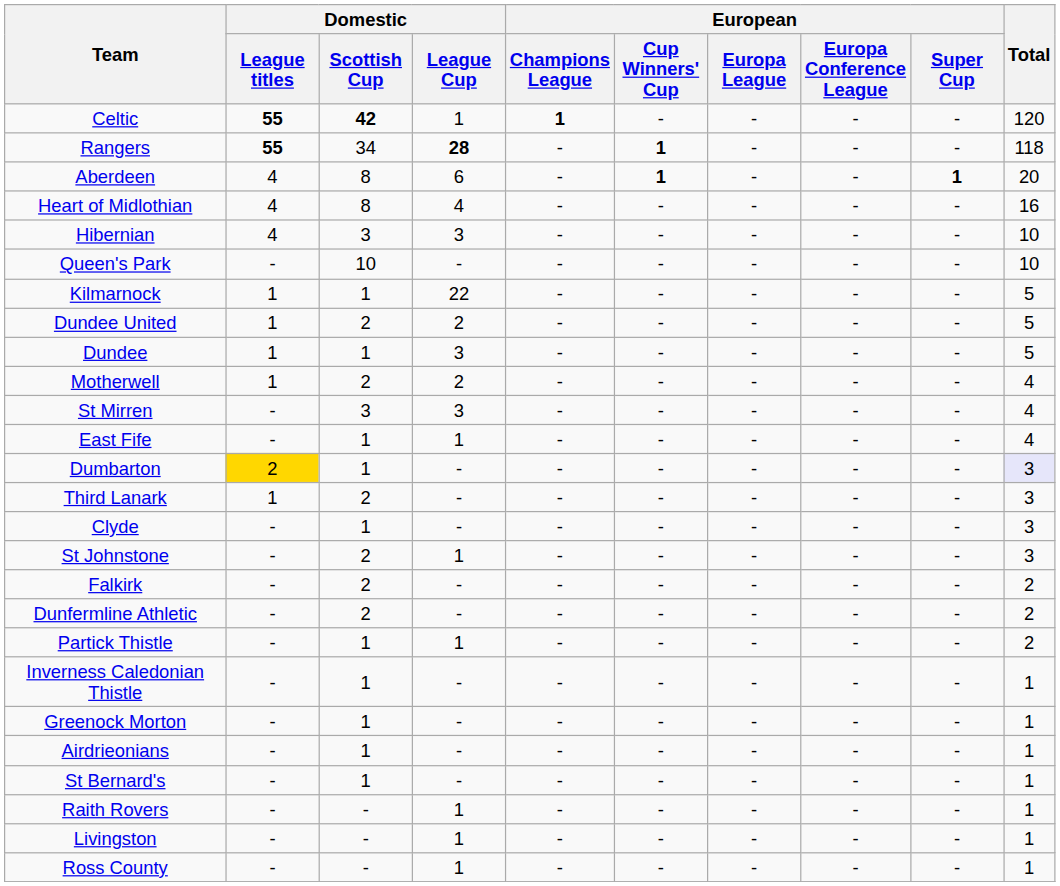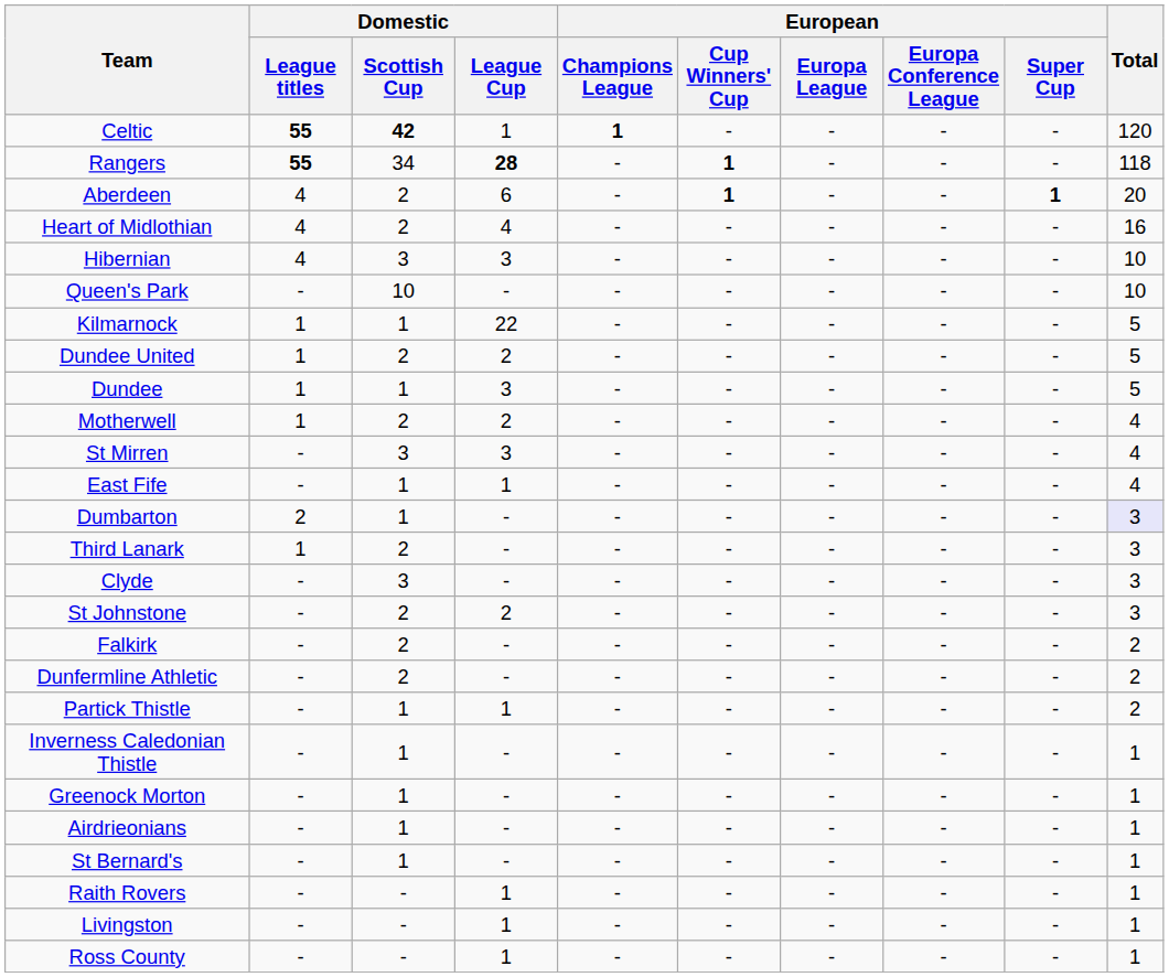 <table class="wikitable sortable sort-under-center" style="text-align: center; font-size:95%">
 <tr>
 <th rowspan="2">Team</th>
 <th colspan=3>Domestic</th>
 <th colspan="5">European</th>
 <th rowspan="2">Total</th>
 </tr>
 <tr>
 <th width=70><a href='#'>League titles</a></th>
 <th width=70><a href='#'>Scottish Cup</a></th>
 <th width=70><a href='#'>League Cup</a></th>
 <th width=70><a href='#'>Champions League</a></th>
 <th width=70><a href='#'>Cup Winners' Cup</a></th>
 <th width=70><a href='#'>Europa League</a></th>
 <th width=70><a href='#'>Europa Conference League</a></th>
 <th width=70><a href='#'>Super Cup</a></th>
 </tr>
 <tr>
 <td><a href='#'>Celtic</a></td>
 <td><strong>55</strong></td>
 <td><strong>42</strong></td>
 <td>1</td>
 <td><strong>1</strong></td>
 <td>-</td>
 <td>-</td>
 <td>-</td>
 <td>-</td>
 <td>120</td>
 </tr>
 <tr>
 <td><a href='#'>Rangers</a></td>
 <td><strong>55</strong></td>
 <td>34</td>
 <td><strong>28</strong></td>
 <td>-</td>
 <td><strong>1</strong></td>
 <td>-</td>
 <td>-</td>
 <td>-</td>
 <td>118</td>
 </tr>
 <tr>
 <td><a href='#'>Aberdeen</a></td>
 <td>4</td>
-<td>8</td>
+<td>2</td>
 <td>6</td>
 <td>-</td>
 <td><strong>1</strong></td>
 <td>-</td>
 <td>-</td>
 <td><strong>1</strong></td>
 <td>20</td>
 </tr>
 <tr>
 <td><a href='#'>Heart of Midlothian</a></td>
 <td>4</td>
-<td>8</td>
+<td>2</td>
 <td>4</td>
 <td>-</td>
 <td>-</td>
 <td>-</td>
 <td>-</td>
 <td>-</td>
 <td>16</td>
 </tr>
 <tr>
 <td><a href='#'>Hibernian</a></td>
 <td>4</td>
 <td>3</td>
 <td>3</td>
 <td>-</td>
 <td>-</td>
 <td>-</td>
 <td>-</td>
 <td>-</td>
 <td>10</td>
 </tr>
 <tr>
 <td><a href='#'>Queen's Park</a></td>
 <td>-</td>
 <td>10</td>
 <td>-</td>
 <td>-</td>
 <td>-</td>
 <td>-</td>
 <td>-</td>
 <td>-</td>
 <td>10</td>
 </tr>
 <tr>
 <td><a href='#'>Kilmarnock</a></td>
 <td>1</td>
 <td>1</td>
 <td>22</td>
 <td>-</td>
 <td>-</td>
 <td>-</td>
 <td>-</td>
 <td>-</td>
 <td>5</td>
 </tr>
 <tr>
 <td><a href='#'>Dundee United</a></td>
 <td>1</td>
 <td>2</td>
 <td>2</td>
 <td>-</td>
 <td>-</td>
 <td>-</td>
 <td>-</td>
 <td>-</td>
 <td>5</td>
 </tr>
 <tr>
 <td><a href='#'>Dundee</a></td>
 <td>1</td>
 <td>1</td>
 <td>3</td>
 <td>-</td>
 <td>-</td>
 <td>-</td>
 <td>-</td>
 <td>-</td>
 <td>5</td>
 </tr>
 <tr>
 <td><a href='#'>Motherwell</a></td>
 <td>1</td>
 <td>2</td>
 <td>2</td>
 <td>-</td>
 <td>-</td>
 <td>-</td>
 <td>-</td>
 <td>-</td>
 <td>4</td>
 </tr>
 <tr>
 <td><a href='#'>St Mirren</a></td>
 <td>-</td>
 <td>3</td>
 <td>3</td>
 <td>-</td>
 <td>-</td>
 <td>-</td>
 <td>-</td>
 <td>-</td>
 <td>4</td>
 </tr>
 <tr>
 <td><a href='#'>East Fife</a></td>
 <td>-</td>
 <td>1</td>
 <td>1</td>
 <td>-</td>
 <td>-</td>
 <td>-</td>
 <td>-</td>
 <td>-</td>
 <td>4</td>
 </tr>
 <tr>
 <td><a href='#'>Dumbarton</a></td>
-<td style="background: gold;">2</td>
+<td>2</td>
 <td>1</td>
 <td>-</td>
 <td>-</td>
 <td>-</td>
 <td>-</td>
 <td>-</td>
 <td>-</td>
 <td style="background: lavender;">3</td>
 </tr>
 <tr>
 <td><a href='#'>Third Lanark</a></td>
 <td>1</td>
 <td>2</td>
 <td>-</td>
 <td>-</td>
 <td>-</td>
 <td>-</td>
 <td>-</td>
 <td>-</td>
 <td>3</td>
 </tr>
 <tr>
 <td><a href='#'>Clyde</a></td>
 <td>-</td>
-<td>1</td>
+<td>3</td>
 <td>-</td>
 <td>-</td>
 <td>-</td>
 <td>-</td>
 <td>-</td>
 <td>-</td>
 <td>3</td>
 </tr>
 <tr>
 <td><a href='#'>St Johnstone</a></td>
 <td>-</td>
 <td>2</td>
-<td>1</td>
+<td>2</td>
 <td>-</td>
 <td>-</td>
 <td>-</td>
 <td>-</td>
 <td>-</td>
 <td>3</td>
 </tr>
 <tr>
 <td><a href='#'>Falkirk</a></td>
 <td>-</td>
 <td>2</td>
 <td>-</td>
 <td>-</td>
 <td>-</td>
 <td>-</td>
 <td>-</td>
 <td>-</td>
 <td>2</td>
 </tr>
 <tr>
 <td><a href='#'>Dunfermline Athletic</a></td>
 <td>-</td>
 <td>2</td>
 <td>-</td>
 <td>-</td>
 <td>-</td>
 <td>-</td>
 <td>-</td>
 <td>-</td>
 <td>2</td>
 </tr>
 <tr>
 <td><a href='#'>Partick Thistle</a></td>
 <td>-</td>
 <td>1</td>
 <td>1</td>
 <td>-</td>
 <td>-</td>
 <td>-</td>
 <td>-</td>
 <td>-</td>
 <td>2</td>
 </tr>
 <tr>
 <td><a href='#'>Inverness Caledonian Thistle</a></td>
 <td>-</td>
 <td>1</td>
 <td>-</td>
 <td>-</td>
 <td>-</td>
 <td>-</td>
 <td>-</td>
 <td>-</td>
 <td>1</td>
 </tr>
 <tr>
 <td><a href='#'>Greenock Morton</a></td>
 <td>-</td>
 <td>1</td>
 <td>-</td>
 <td>-</td>
 <td>-</td>
 <td>-</td>
 <td>-</td>
 <td>-</td>
 <td>1</td>
 </tr>
 <tr>
 <td><a href='#'>Airdrieonians</a></td>
 <td>-</td>
 <td>1</td>
 <td>-</td>
 <td>-</td>
 <td>-</td>
 <td>-</td>
 <td>-</td>
 <td>-</td>
 <td>1</td>
 </tr>
 <tr>
 <td><a href='#'>St Bernard's</a></td>
 <td>-</td>
 <td>1</td>
 <td>-</td>
 <td>-</td>
 <td>-</td>
 <td>-</td>
 <td>-</td>
 <td>-</td>
 <td>1</td>
 </tr>
 <tr>
 <td><a href='#'>Raith Rovers</a></td>
 <td>-</td>
 <td>-</td>
 <td>1</td>
 <td>-</td>
 <td>-</td>
 <td>-</td>
 <td>-</td>
 <td>-</td>
 <td>1</td>
 </tr>
 <tr>
 <td><a href='#'>Livingston</a></td>
 <td>-</td>
 <td>-</td>
 <td>1</td>
 <td>-</td>
 <td>-</td>
 <td>-</td>
 <td>-</td>
 <td>-</td>
 <td>1</td>
 </tr>
 <tr>
 <td><a href='#'>Ross County</a></td>
 <td>-</td>
 <td>-</td>
 <td>1</td>
 <td>-</td>
 <td>-</td>
 <td>-</td>
 <td>-</td>
 <td>-</td>
 <td>1</td>
 </tr>
 <tr>
 </tr>
 </table>
